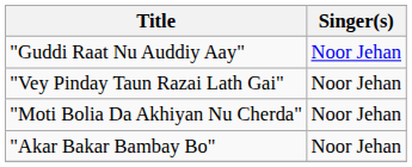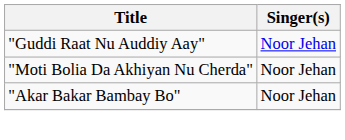 <table class="wikitable">
 <tr>
 <th>Title</th>
 <th>Singer(s)</th>
 </tr>
 <tr>
 <td>"Guddi Raat Nu Auddiy Aay"</td>
 <td><a href='#'>Noor Jehan</a></td>
-</tr>
-<tr>
-<td>"Vey Pinday Taun Razai Lath Gai"</td>
-<td>Noor Jehan</td>
 </tr>
 <tr>
 <td>"Moti Bolia Da Akhiyan Nu Cherda"</td>
 <td>Noor Jehan</td>
 </tr>
 <tr>
 <td>"Akar Bakar Bambay Bo"</td>
 <td>Noor Jehan</td>
 </tr>
 <tr>
 </tr>
 </table>
